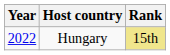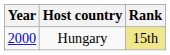 <table class="wikitable" style="text-align: center;">
 <tr>
 <th>Year</th>
 <th>Host country</th>
 <th>Rank</th>
 </tr>
 <tr>
-<td><a href='#'>2022</a></td>
+<td><a href='#'>2000</a></td>
 <td>Hungary</td>
 <td style="background: khaki;">15th</td>
 </tr>
 </table>
